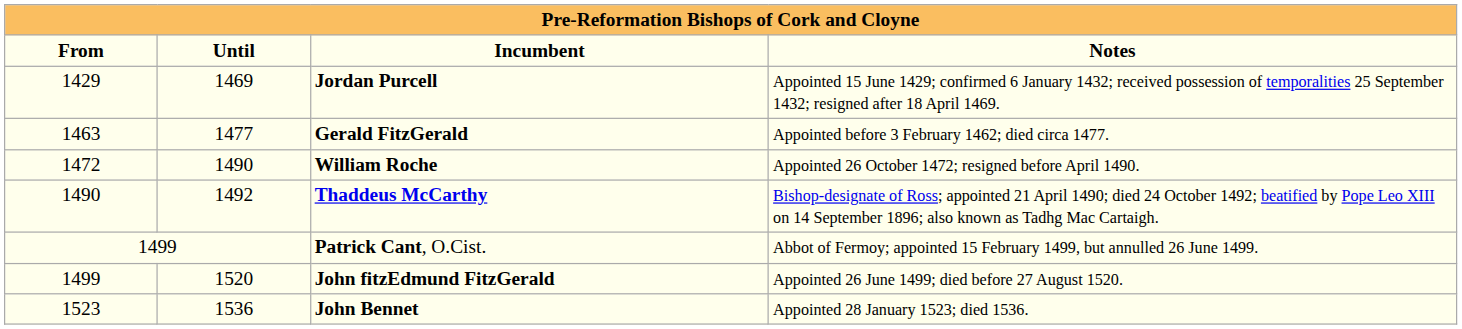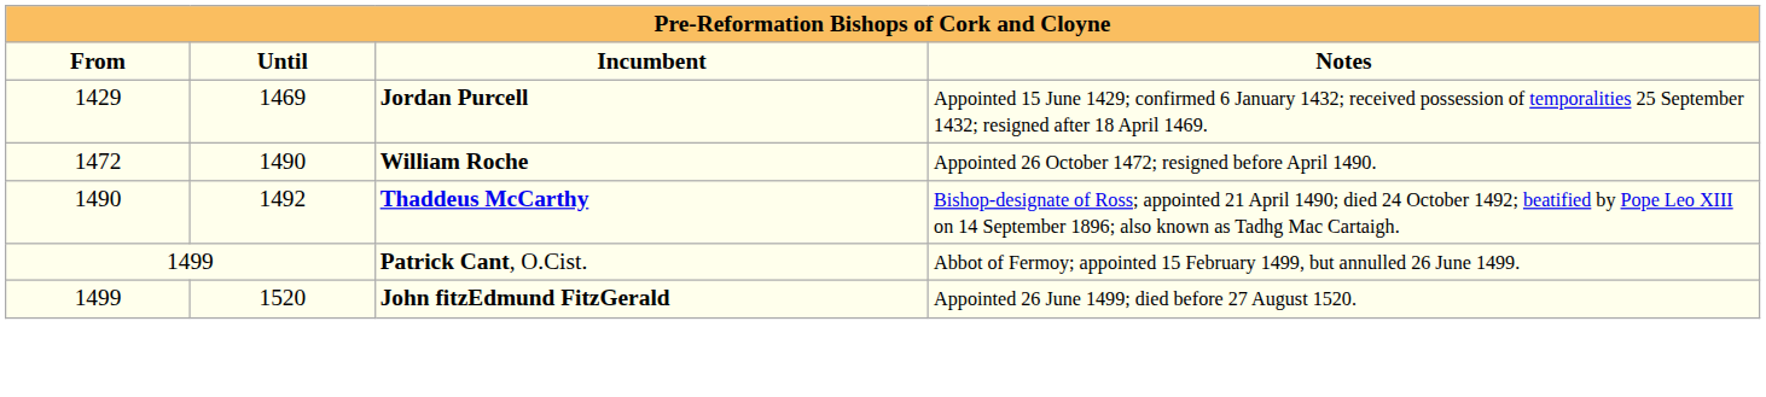 <table class="wikitable" style="width:95%; border:1">
 <tr>
 <th style="background-color:#FABE60" colspan="4">Pre-Reformation Bishops of Cork and Cloyne</th>
 </tr>
 <tr align=center>
 <th style="background-color:#ffffec" width="10%">From</th>
 <th style="background-color:#ffffec" width="10%">Until</th>
 <th style="background-color:#ffffec" width="30%">Incumbent</th>
 <th style="background-color:#ffffec" width="45%">Notes</th>
 </tr>
 <tr valign=top bgcolor="#ffffec">
 <td align=center>1429</td>
 <td align=center>1469</td>
 <td><strong>Jordan Purcell</strong></td>
 <td><small>Appointed 15 June 1429; confirmed 6 January 1432; received possession of <a href='#'>temporalities</a> 25 September 1432; resigned after 18 April 1469.</small></td>
-</tr>
-<tr valign=top bgcolor="#ffffec">
-<td align=center>1463</td>
-<td align=center>1477</td>
-<td><strong>Gerald FitzGerald</strong></td>
-<td><small>Appointed before 3 February 1462; died circa 1477.</small></td>
 </tr>
 <tr valign=top bgcolor="#ffffec">
 <td align=center>1472</td>
 <td align=center>1490</td>
 <td><strong>William Roche</strong></td>
 <td><small>Appointed 26 October 1472; resigned before April 1490.</small></td>
 </tr>
 <tr valign=top bgcolor="#ffffec">
 <td align=center>1490</td>
 <td align=center>1492</td>
 <td><strong><a href='#'>Thaddeus McCarthy</a></strong></td>
 <td><small><a href='#'>Bishop-designate of Ross</a>; appointed 21 April 1490; died 24 October 1492; <a href='#'>beatified</a> by <a href='#'>Pope Leo XIII</a> on 14 September 1896; also known as Tadhg Mac Cartaigh.</small></td>
 </tr>
 <tr valign=top bgcolor="#ffffec">
 <td colspan=2 align=center>1499</td>
 <td><strong>Patrick Cant</strong>, O.Cist.</td>
 <td><small>Abbot of Fermoy; appointed 15 February 1499, but annulled 26 June 1499.</small></td>
 </tr>
 <tr valign=top bgcolor="#ffffec">
 <td align=center>1499</td>
 <td align=center>1520</td>
 <td><strong>John fitzEdmund FitzGerald</strong></td>
 <td><small>Appointed 26 June 1499; died before 27 August 1520.</small></td>
 </tr>
-<tr valign=top bgcolor="#ffffec">
-<td align=center>1523</td>
-<td align=center>1536</td>
-<td><strong>John Bennet</strong></td>
-<td><small>Appointed 28 January 1523; died 1536.</small></td>
-</tr>
 </table>
